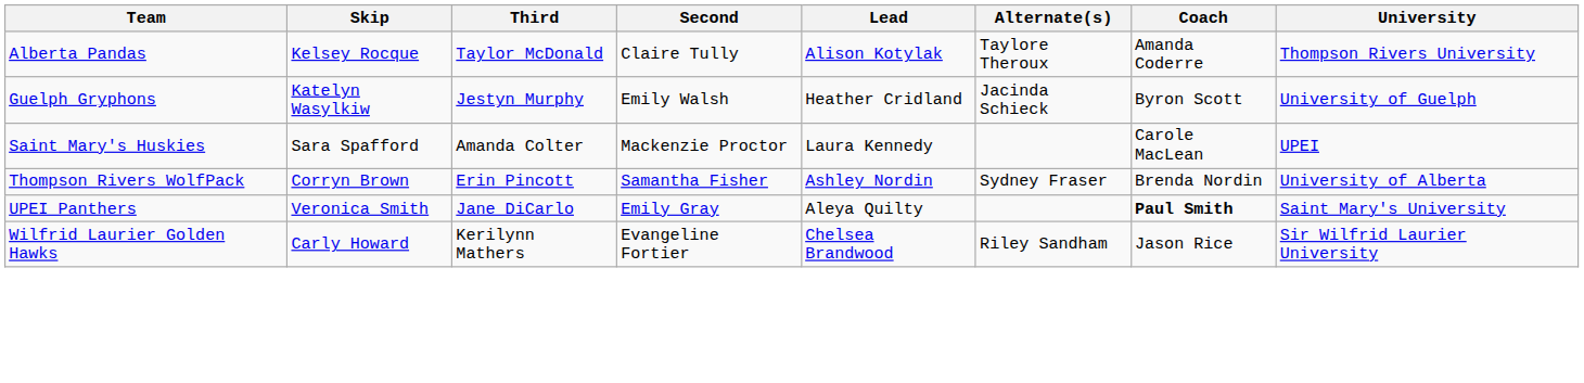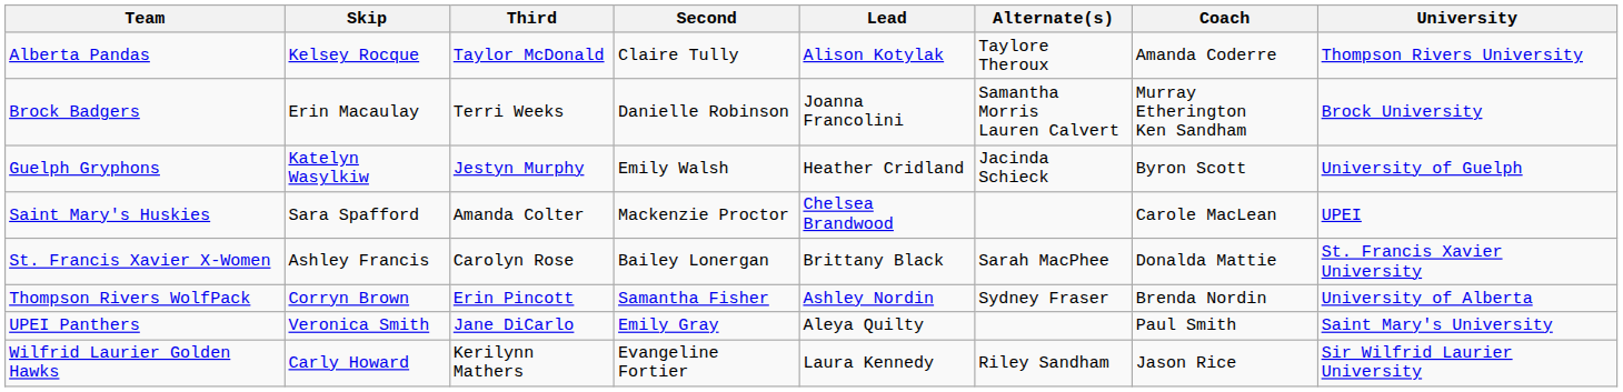 <table class=wikitable>
 <tr>
 <th>Team</th>
 <th>Skip</th>
 <th>Third</th>
 <th>Second</th>
 <th>Lead</th>
 <th>Alternate(s)</th>
 <th>Coach</th>
 <th>University</th>
 </tr>
 <tr>
 <td><a href='#'>Alberta Pandas</a></td>
 <td><a href='#'>Kelsey Rocque</a></td>
 <td><a href='#'>Taylor McDonald</a></td>
 <td>Claire Tully</td>
 <td><a href='#'>Alison Kotylak</a></td>
 <td>Taylore Theroux</td>
 <td>Amanda Coderre</td>
 <td> <a href='#'>Thompson Rivers University</a></td>
 </tr>
 <tr>
+<td><a href='#'>Brock Badgers</a></td>
+<td>Erin Macaulay</td>
+<td>Terri Weeks</td>
+<td>Danielle Robinson</td>
+<td>Joanna Francolini</td>
+<td>Samantha Morris<br>Lauren Calvert</td>
+<td>Murray Etherington<br>Ken Sandham</td>
+<td> <a href='#'>Brock University</a></td>
+</tr>
+<tr>
 <td><a href='#'>Guelph Gryphons</a></td>
 <td><a href='#'>Katelyn Wasylkiw</a></td>
 <td><a href='#'>Jestyn Murphy</a></td>
 <td>Emily Walsh</td>
 <td>Heather Cridland</td>
 <td>Jacinda Schieck</td>
 <td>Byron Scott</td>
 <td> <a href='#'>University of Guelph</a></td>
 </tr>
 <tr>
 <td><a href='#'>Saint Mary's Huskies</a></td>
 <td>Sara Spafford</td>
 <td>Amanda Colter</td>
 <td>Mackenzie Proctor</td>
-<td>Laura Kennedy</td>
+<td><a href='#'>Chelsea Brandwood</a></td>
 <td></td>
 <td>Carole MacLean</td>
 <td> <a href='#'>UPEI</a></td>
+</tr>
+<tr>
+<td><a href='#'>St. Francis Xavier X-Women</a></td>
+<td>Ashley Francis</td>
+<td>Carolyn Rose</td>
+<td>Bailey Lonergan</td>
+<td>Brittany Black</td>
+<td>Sarah MacPhee</td>
+<td>Donalda Mattie</td>
+<td> <a href='#'>St. Francis Xavier University</a></td>
 </tr>
 <tr>
 <td><a href='#'>Thompson Rivers WolfPack</a></td>
 <td><a href='#'>Corryn Brown</a></td>
 <td><a href='#'>Erin Pincott</a></td>
 <td><a href='#'>Samantha Fisher</a></td>
 <td><a href='#'>Ashley Nordin</a></td>
 <td>Sydney Fraser</td>
 <td>Brenda Nordin</td>
 <td> <a href='#'>University of Alberta</a></td>
 </tr>
 <tr>
 <td><a href='#'>UPEI Panthers</a></td>
 <td><a href='#'>Veronica Smith</a></td>
 <td><a href='#'>Jane DiCarlo</a></td>
 <td><a href='#'>Emily Gray</a></td>
 <td>Aleya Quilty</td>
 <td></td>
-<td><strong>Paul Smith</strong></td>
+<td>Paul Smith</td>
 <td> <a href='#'>Saint Mary's University</a></td>
 </tr>
 <tr>
 <td><a href='#'>Wilfrid Laurier Golden Hawks</a></td>
 <td><a href='#'>Carly Howard</a></td>
 <td>Kerilynn Mathers</td>
 <td>Evangeline Fortier</td>
-<td><a href='#'>Chelsea Brandwood</a></td>
+<td>Laura Kennedy</td>
 <td>Riley Sandham</td>
 <td>Jason Rice</td>
 <td> <a href='#'>Sir Wilfrid Laurier University</a></td>
 </tr>
 </table>
